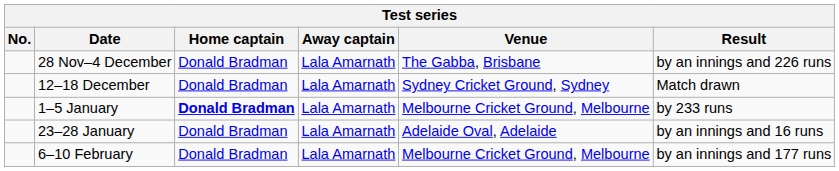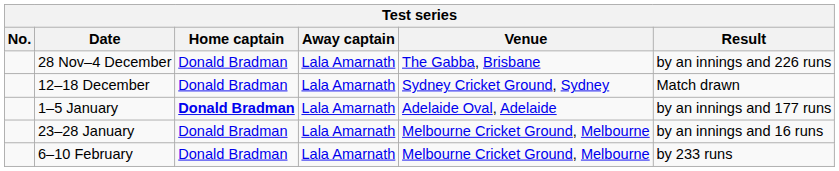 <table class="wikitable">
 <tr>
 <th colspan="9">Test series</th>
 </tr>
 <tr>
 <th>No.</th>
 <th>Date</th>
 <th>Home captain</th>
 <th>Away captain</th>
 <th>Venue</th>
 <th>Result</th>
 </tr>
 <tr>
 <td></td>
 <td>28 Nov–4 December</td>
 <td><a href='#'>Donald Bradman</a></td>
 <td><a href='#'>Lala Amarnath</a></td>
 <td><a href='#'>The Gabba</a>, <a href='#'>Brisbane</a></td>
 <td> by an innings and 226 runs</td>
 </tr>
 <tr>
 <td></td>
 <td>12–18 December</td>
 <td><a href='#'>Donald Bradman</a></td>
 <td><a href='#'>Lala Amarnath</a></td>
 <td><a href='#'>Sydney Cricket Ground</a>, <a href='#'>Sydney</a></td>
 <td>Match drawn</td>
 </tr>
 <tr>
 <td></td>
 <td>1–5 January</td>
 <td><strong><a href='#'>Donald Bradman</a></strong></td>
 <td><a href='#'>Lala Amarnath</a></td>
-<td><a href='#'>Melbourne Cricket Ground</a>, <a href='#'>Melbourne</a></td>
-<td> by 233 runs</td>
+<td><a href='#'>Adelaide Oval</a>, <a href='#'>Adelaide</a></td>
+<td> by an innings and 177 runs</td>
 </tr>
 <tr>
 <td></td>
 <td>23–28 January</td>
 <td><a href='#'>Donald Bradman</a></td>
 <td><a href='#'>Lala Amarnath</a></td>
-<td><a href='#'>Adelaide Oval</a>, <a href='#'>Adelaide</a></td>
+<td><a href='#'>Melbourne Cricket Ground</a>, <a href='#'>Melbourne</a></td>
 <td> by an innings and 16 runs</td>
 </tr>
 <tr>
 <td></td>
 <td>6–10 February</td>
 <td><a href='#'>Donald Bradman</a></td>
 <td><a href='#'>Lala Amarnath</a></td>
 <td><a href='#'>Melbourne Cricket Ground</a>, <a href='#'>Melbourne</a></td>
-<td> by an innings and 177 runs</td>
+<td> by 233 runs</td>
 </tr>
 </table>
